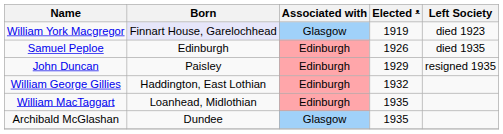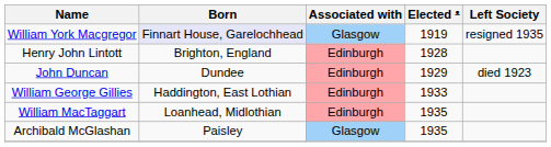 <table class="wikitable" style="text-align:center">
 <tr>
 <th>Name</th>
 <th>Born</th>
 <th>Associated with</th>
 <th>Elected ᵜ</th>
 <th>Left Society</th>
 </tr>
 <tr>
 <td><a href='#'>William York Macgregor</a></td>
 <td style="background: lavender;">Finnart House, Garelochhead</td>
 <td style="text-align:center; background:#A0D1F9;">Glasgow</td>
 <td>1919</td>
-<td>died 1923</td>
+<td>resigned 1935</td>
 </tr>
 <tr>
-<td><a href='#'>Samuel Peploe</a></td>
-<td>Edinburgh</td>
+<td>Henry John Lintott</td>
+<td>Brighton, England</td>
 <td style="text-align:center; background:#ffa6aa;">Edinburgh</td>
-<td>1926</td>
-<td>died 1935</td>
+<td>1928</td>
+<td></td>
 </tr>
 <tr>
 <td><a href='#'>John Duncan</a></td>
-<td>Paisley</td>
+<td>Dundee</td>
 <td style="text-align:center; background:#ffa6aa;">Edinburgh</td>
 <td>1929</td>
-<td>resigned 1935</td>
+<td>died 1923</td>
 </tr>
 <tr>
 <td><a href='#'>William George Gillies</a></td>
 <td>Haddington, East Lothian</td>
 <td style="text-align:center; background:#ffa6aa;">Edinburgh</td>
-<td>1932</td>
+<td>1933</td>
 <td></td>
 </tr>
 <tr>
 <td><a href='#'>William MacTaggart</a></td>
 <td>Loanhead, Midlothian</td>
 <td style="text-align:center; background:#ffa6aa;">Edinburgh</td>
 <td>1935</td>
 <td></td>
 </tr>
 <tr>
 <td>Archibald McGlashan</td>
-<td>Dundee</td>
+<td>Paisley</td>
 <td style="text-align:center; background:#A0D1F9;">Glasgow</td>
 <td>1935</td>
 <td></td>
 </tr>
 <tr>
 </tr>
 </table>
